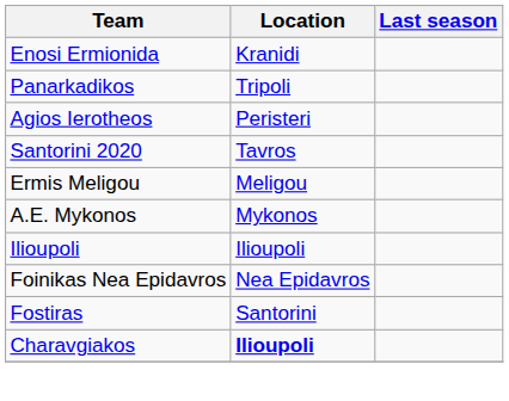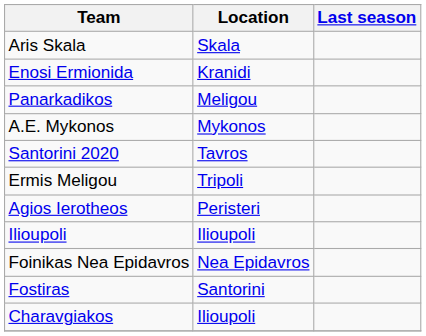 <table class="wikitable sortable">
 <tr>
 <th>Team</th>
 <th>Location</th>
 <th><a href='#'>Last season</a></th>
+</tr>
+<tr>
+<td>Aris Skala</td>
+<td><a href='#'>Skala</a></td>
+<td></td>
 </tr>
 <tr>
 <td><a href='#'>Enosi Ermionida</a></td>
 <td><a href='#'>Kranidi</a></td>
 <td></td>
 </tr>
 <tr>
 <td><a href='#'>Panarkadikos</a></td>
-<td><a href='#'>Tripoli</a></td>
+<td><a href='#'>Meligou</a></td>
 <td></td>
 </tr>
 <tr>
-<td><a href='#'>Agios Ierotheos</a></td>
-<td><a href='#'>Peristeri</a></td>
+<td>A.E. Mykonos</td>
+<td><a href='#'>Mykonos</a></td>
 <td></td>
 </tr>
 <tr>
 <td><a href='#'>Santorini 2020</a></td>
 <td><a href='#'>Tavros</a></td>
 <td></td>
 </tr>
 <tr>
 <td>Ermis Meligou</td>
-<td><a href='#'>Meligou</a></td>
+<td><a href='#'>Tripoli</a></td>
 <td></td>
 </tr>
 <tr>
-<td>A.E. Mykonos</td>
-<td><a href='#'>Mykonos</a></td>
+<td><a href='#'>Agios Ierotheos</a></td>
+<td><a href='#'>Peristeri</a></td>
 <td></td>
 </tr>
 <tr>
 <td><a href='#'>Ilioupoli</a></td>
 <td><a href='#'>Ilioupoli</a></td>
 <td></td>
 </tr>
 <tr>
 <td>Foinikas Nea Epidavros</td>
 <td><a href='#'>Nea Epidavros</a></td>
 <td></td>
 </tr>
 <tr>
 <td><a href='#'>Fostiras</a></td>
 <td><a href='#'>Santorini</a></td>
 <td></td>
 </tr>
 <tr>
 <td><a href='#'>Charavgiakos</a></td>
-<td><strong><a href='#'>Ilioupoli</a></strong></td>
+<td><a href='#'>Ilioupoli</a></td>
 <td></td>
 </tr>
 <tr>
 </tr>
 </table>
